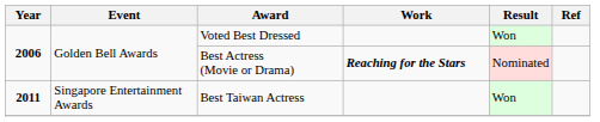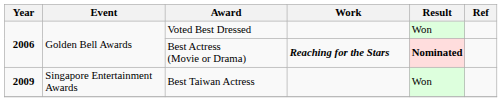 <table class="wikitable">
 <tr>
 <th width="50">Year</th>
 <th width="175">Event</th>
 <th width="175">Award</th>
 <th width="175">Work</th>
 <th width="65">Result</th>
 <th width="40">Ref</th>
 </tr>
 <tr>
 <td rowspan="2" align="center"><strong>2006</strong></td>
 <td rowspan="2">Golden Bell Awards</td>
 <td>Voted Best Dressed</td>
 <td></td>
 <td style="background: #ddffdd"><div>Won</div></td>
 <td align="center"></td>
 </tr>
 <tr>
 <td>Best Actress<br>(Movie or Drama)</td>
 <td><strong><em>Reaching for the Stars</em></strong></td>
-<td style="background: #ffdddd"><div>Nominated</div></td>
+<td style="background: #ffdddd"><strong><div>Nominated</div></strong></td>
 <td align="center"></td>
 </tr>
 <tr>
-<td rowspan="1" align="center"><strong>2011</strong></td>
+<td rowspan="1" align="center"><strong>2009</strong></td>
 <td rowspan="1">Singapore Entertainment Awards</td>
 <td>Best Taiwan Actress</td>
 <td></td>
 <td style="background: #ddffdd"><div>Won</div></td>
 <td align="center"></td>
 </tr>
 <tr>
 </tr>
 </table>
